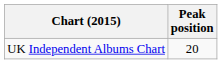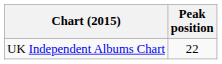 <table class="wikitable sortable">
 <tr>
 <th>Chart (2015)</th>
 <th>Peak<br>position</th>
 </tr>
 <tr>
 <td align="left">UK <a href='#'>Independent Albums Chart</a></td>
-<td style="text-align:center;">20</td>
+<td style="text-align:center;">22</td>
 </tr>
 </table>
